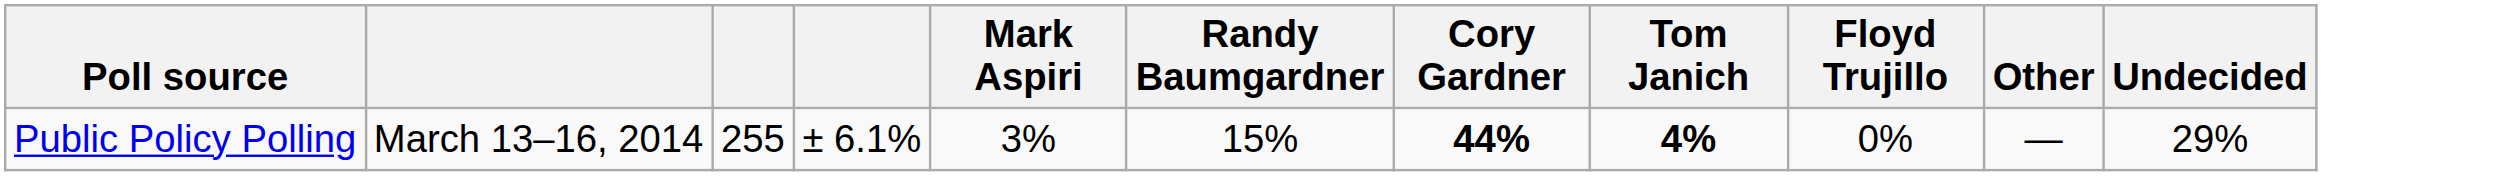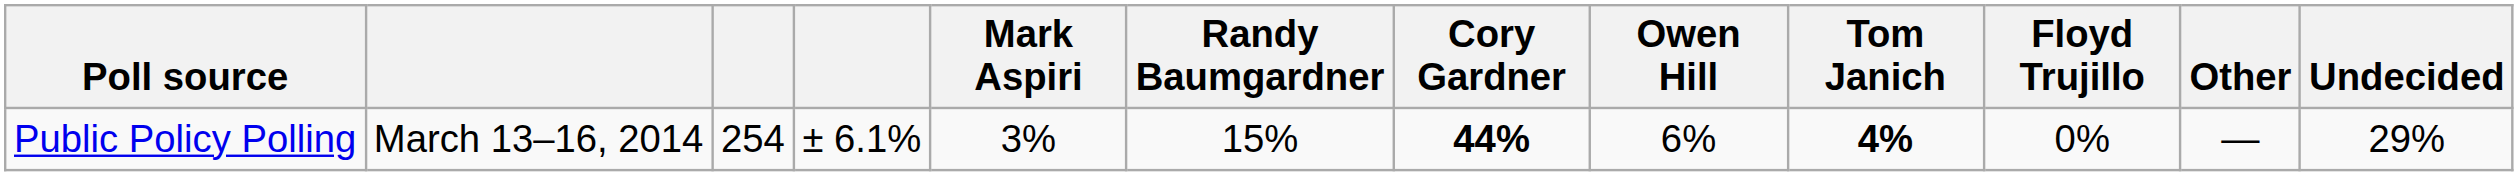 <table class="wikitable" style="text-align:center">
 <tr valign= bottom>
 <th>Poll source</th>
 <th></th>
 <th></th>
 <th></th>
 <th style="width:75px;">Mark<br>Aspiri</th>
 <th style="width:75px;">Randy<br>Baumgardner</th>
 <th style="width:75px;">Cory<br>Gardner</th>
+<th style="width:75px;">Owen<br>Hill</th>
 <th style="width:75px;">Tom<br>Janich</th>
 <th style="width:75px;">Floyd<br>Trujillo</th>
 <th>Other</th>
 <th>Undecided</th>
 </tr>
 <tr>
 <td align=left><a href='#'>Public Policy Polling</a></td>
 <td>March 13–16, 2014</td>
-<td>255</td>
+<td>254</td>
 <td>± 6.1%</td>
 <td>3%</td>
 <td>15%</td>
 <td><strong>44%</strong></td>
+<td>6%</td>
 <td><strong>4%</strong></td>
 <td>0%</td>
 <td>—</td>
 <td>29%</td>
 </tr>
 </table>
